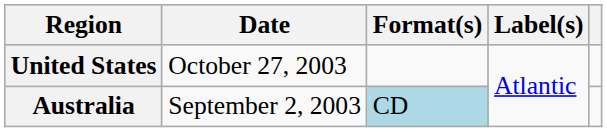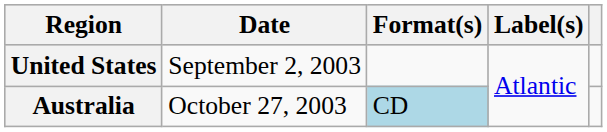 <table class="wikitable plainrowheaders">
 <tr>
 <th scope="col">Region</th>
 <th scope="col">Date</th>
 <th scope="col">Format(s)</th>
 <th scope="col">Label(s)</th>
 <th scope="col"></th>
 </tr>
 <tr>
 <th scope="row">United States</th>
-<td>October 27, 2003</td>
+<td>September 2, 2003</td>
 <td></td>
 <td rowspan="2"><a href='#'>Atlantic</a></td>
 <td></td>
 </tr>
 <tr>
 <th scope="row">Australia</th>
-<td>September 2, 2003</td>
+<td>October 27, 2003</td>
 <td style="background: lightblue;">CD</td>
 <td></td>
 </tr>
 </table>
